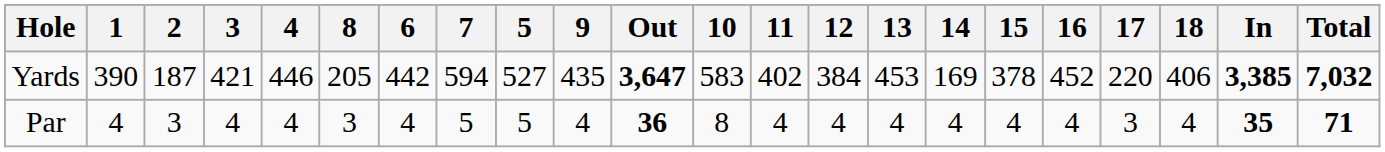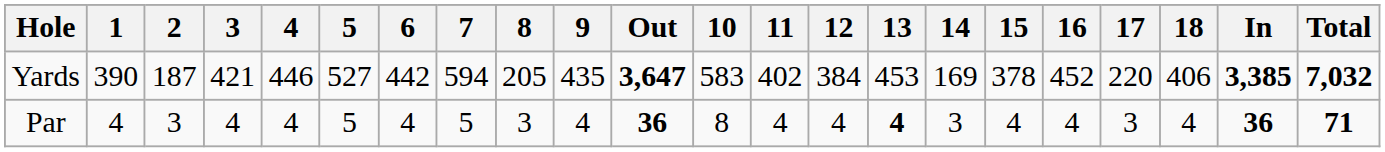 <table class="wikitable" style="text-align:center">
 <tr>
 <th align="center">Hole</th>
 <th>1</th>
 <th>2</th>
 <th>3</th>
 <th>4</th>
-<th>8</th>
+<th>5</th>
 <th>6</th>
 <th>7</th>
-<th>5</th>
+<th>8</th>
 <th>9</th>
 <th>Out</th>
 <th>10</th>
 <th>11</th>
 <th>12</th>
 <th>13</th>
 <th>14</th>
 <th>15</th>
 <th>16</th>
 <th>17</th>
 <th>18</th>
 <th>In</th>
 <th>Total</th>
 </tr>
 <tr>
 <td align="center">Yards</td>
 <td>390</td>
 <td>187</td>
 <td>421</td>
 <td>446</td>
-<td>205</td>
+<td>527</td>
 <td>442</td>
 <td>594</td>
-<td>527</td>
+<td>205</td>
 <td>435</td>
 <td><strong>3,647</strong></td>
 <td>583</td>
 <td>402</td>
 <td>384</td>
 <td>453</td>
 <td>169</td>
 <td>378</td>
 <td>452</td>
 <td>220</td>
 <td>406</td>
 <td><strong>3,385</strong></td>
 <td><strong>7,032</strong></td>
 </tr>
 <tr>
 <td align="center">Par</td>
 <td>4</td>
 <td>3</td>
 <td>4</td>
 <td>4</td>
-<td>3</td>
+<td>5</td>
 <td>4</td>
 <td>5</td>
-<td>5</td>
+<td>3</td>
 <td>4</td>
 <td><strong>36</strong></td>
 <td>8</td>
 <td>4</td>
 <td>4</td>
-<td>4</td>
-<td>4</td>
+<td><strong>4</strong></td>
+<td>3</td>
 <td>4</td>
 <td>4</td>
 <td>3</td>
 <td>4</td>
-<td><strong>35</strong></td>
+<td><strong>36</strong></td>
 <td><strong>71</strong></td>
 </tr>
 </table>
